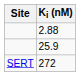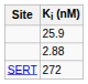 <table class="wikitable floatright">
 <tr>
 <th>Site</th>
 <th>K<sub>i</sub> (nM)</th>
 </tr>
 <tr>
 <td></td>
-<td>2.88</td>
+<td>25.9</td>
 </tr>
 <tr>
 <td></td>
-<td>25.9</td>
+<td>2.88</td>
 </tr>
 <tr>
 <td><a href='#'>SERT</a></td>
 <td>272</td>
 </tr>
 </table>
